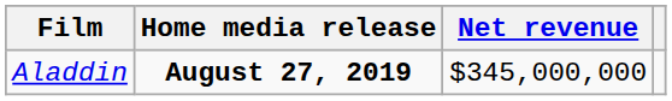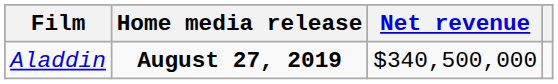 <table class="wikitable" style="text-align:center">
 <tr>
 <th>Film</th>
 <th>Home media release</th>
 <th><a href='#'>Net revenue</a></th>
 <th></th>
 </tr>
 <tr>
 <td><em><a href='#'>Aladdin</a></em></td>
 <td><strong>August 27, 2019</strong></td>
-<td>$345,000,000</td>
+<td>$340,500,000</td>
 <td></td>
 </tr>
 </table>
